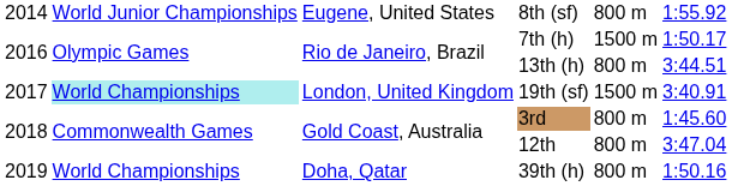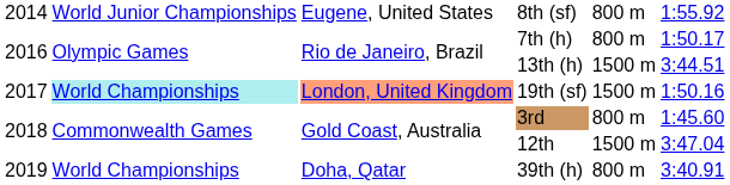 <table>
 <tr>
 <td>2014</td>
 <td><a href='#'>World Junior Championships</a></td>
 <td><a href='#'>Eugene</a>, United States</td>
 <td>8th (sf)</td>
 <td>800 m</td>
 <td><a href='#'>1:55.92</a></td>
 </tr>
 <tr>
 <td rowspan=2>2016</td>
 <td rowspan=2><a href='#'>Olympic Games</a></td>
 <td rowspan=2><a href='#'>Rio de Janeiro</a>, Brazil</td>
 <td>7th (h)</td>
-<td>1500 m</td>
+<td>800 m</td>
 <td><a href='#'>1:50.17</a></td>
 </tr>
 <tr>
 <td>13th (h)</td>
-<td>800 m</td>
+<td>1500 m</td>
 <td><a href='#'>3:44.51</a></td>
 </tr>
 <tr>
 <td>2017</td>
 <td style="background: paleturquoise;"><a href='#'>World Championships</a></td>
-<td><a href='#'>London, United Kingdom</a></td>
+<td style="background: lightsalmon;"><a href='#'>London, United Kingdom</a></td>
 <td>19th (sf)</td>
 <td>1500 m</td>
-<td><a href='#'>3:40.91</a></td>
+<td><a href='#'>1:50.16</a></td>
 </tr>
 <tr>
 <td rowspan=2>2018</td>
 <td rowspan=2><a href='#'>Commonwealth Games</a></td>
 <td rowspan=2><a href='#'>Gold Coast</a>, Australia</td>
 <td bgcolor=cc9966>3rd</td>
 <td>800 m</td>
 <td><a href='#'>1:45.60</a></td>
 </tr>
 <tr>
 <td>12th</td>
-<td>800 m</td>
+<td>1500 m</td>
 <td><a href='#'>3:47.04</a></td>
 </tr>
 <tr>
 <td>2019</td>
 <td><a href='#'>World Championships</a></td>
 <td><a href='#'>Doha, Qatar</a></td>
 <td>39th (h)</td>
 <td>800 m</td>
-<td><a href='#'>1:50.16</a></td>
+<td><a href='#'>3:40.91</a></td>
 </tr>
 </table>
